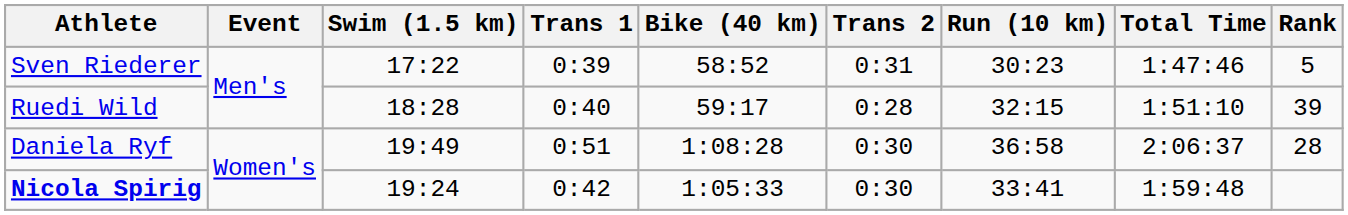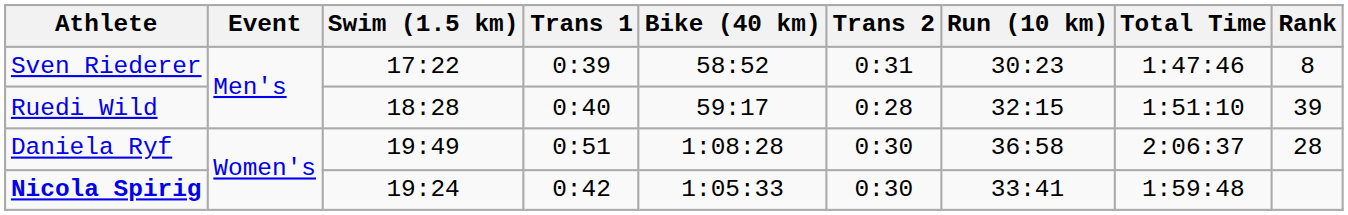 <table class="wikitable" style="font-size:90%">
 <tr>
 <th>Athlete</th>
 <th>Event</th>
 <th>Swim (1.5 km)</th>
 <th>Trans 1</th>
 <th>Bike (40 km)</th>
 <th>Trans 2</th>
 <th>Run (10 km)</th>
 <th>Total Time</th>
 <th>Rank</th>
 </tr>
 <tr align=center>
 <td align=left><a href='#'>Sven Riederer</a></td>
 <td align=left rowspan=2><a href='#'>Men's</a></td>
 <td>17:22</td>
 <td>0:39</td>
 <td>58:52</td>
 <td>0:31</td>
 <td>30:23</td>
 <td>1:47:46</td>
-<td>5</td>
+<td>8</td>
 </tr>
 <tr align=center>
 <td align=left><a href='#'>Ruedi Wild</a></td>
 <td>18:28</td>
 <td>0:40</td>
 <td>59:17</td>
 <td>0:28</td>
 <td>32:15</td>
 <td>1:51:10</td>
 <td>39</td>
 </tr>
 <tr align=center>
 <td align=left><a href='#'>Daniela Ryf</a></td>
 <td align=left rowspan=2><a href='#'>Women's</a></td>
 <td>19:49</td>
 <td>0:51</td>
 <td>1:08:28</td>
 <td>0:30</td>
 <td>36:58</td>
 <td>2:06:37</td>
 <td>28</td>
 </tr>
 <tr align=center>
 <td align=left><strong><a href='#'>Nicola Spirig</a></strong></td>
 <td>19:24</td>
 <td>0:42</td>
 <td>1:05:33</td>
 <td>0:30</td>
 <td>33:41</td>
 <td>1:59:48</td>
 <td></td>
 </tr>
 </table>
